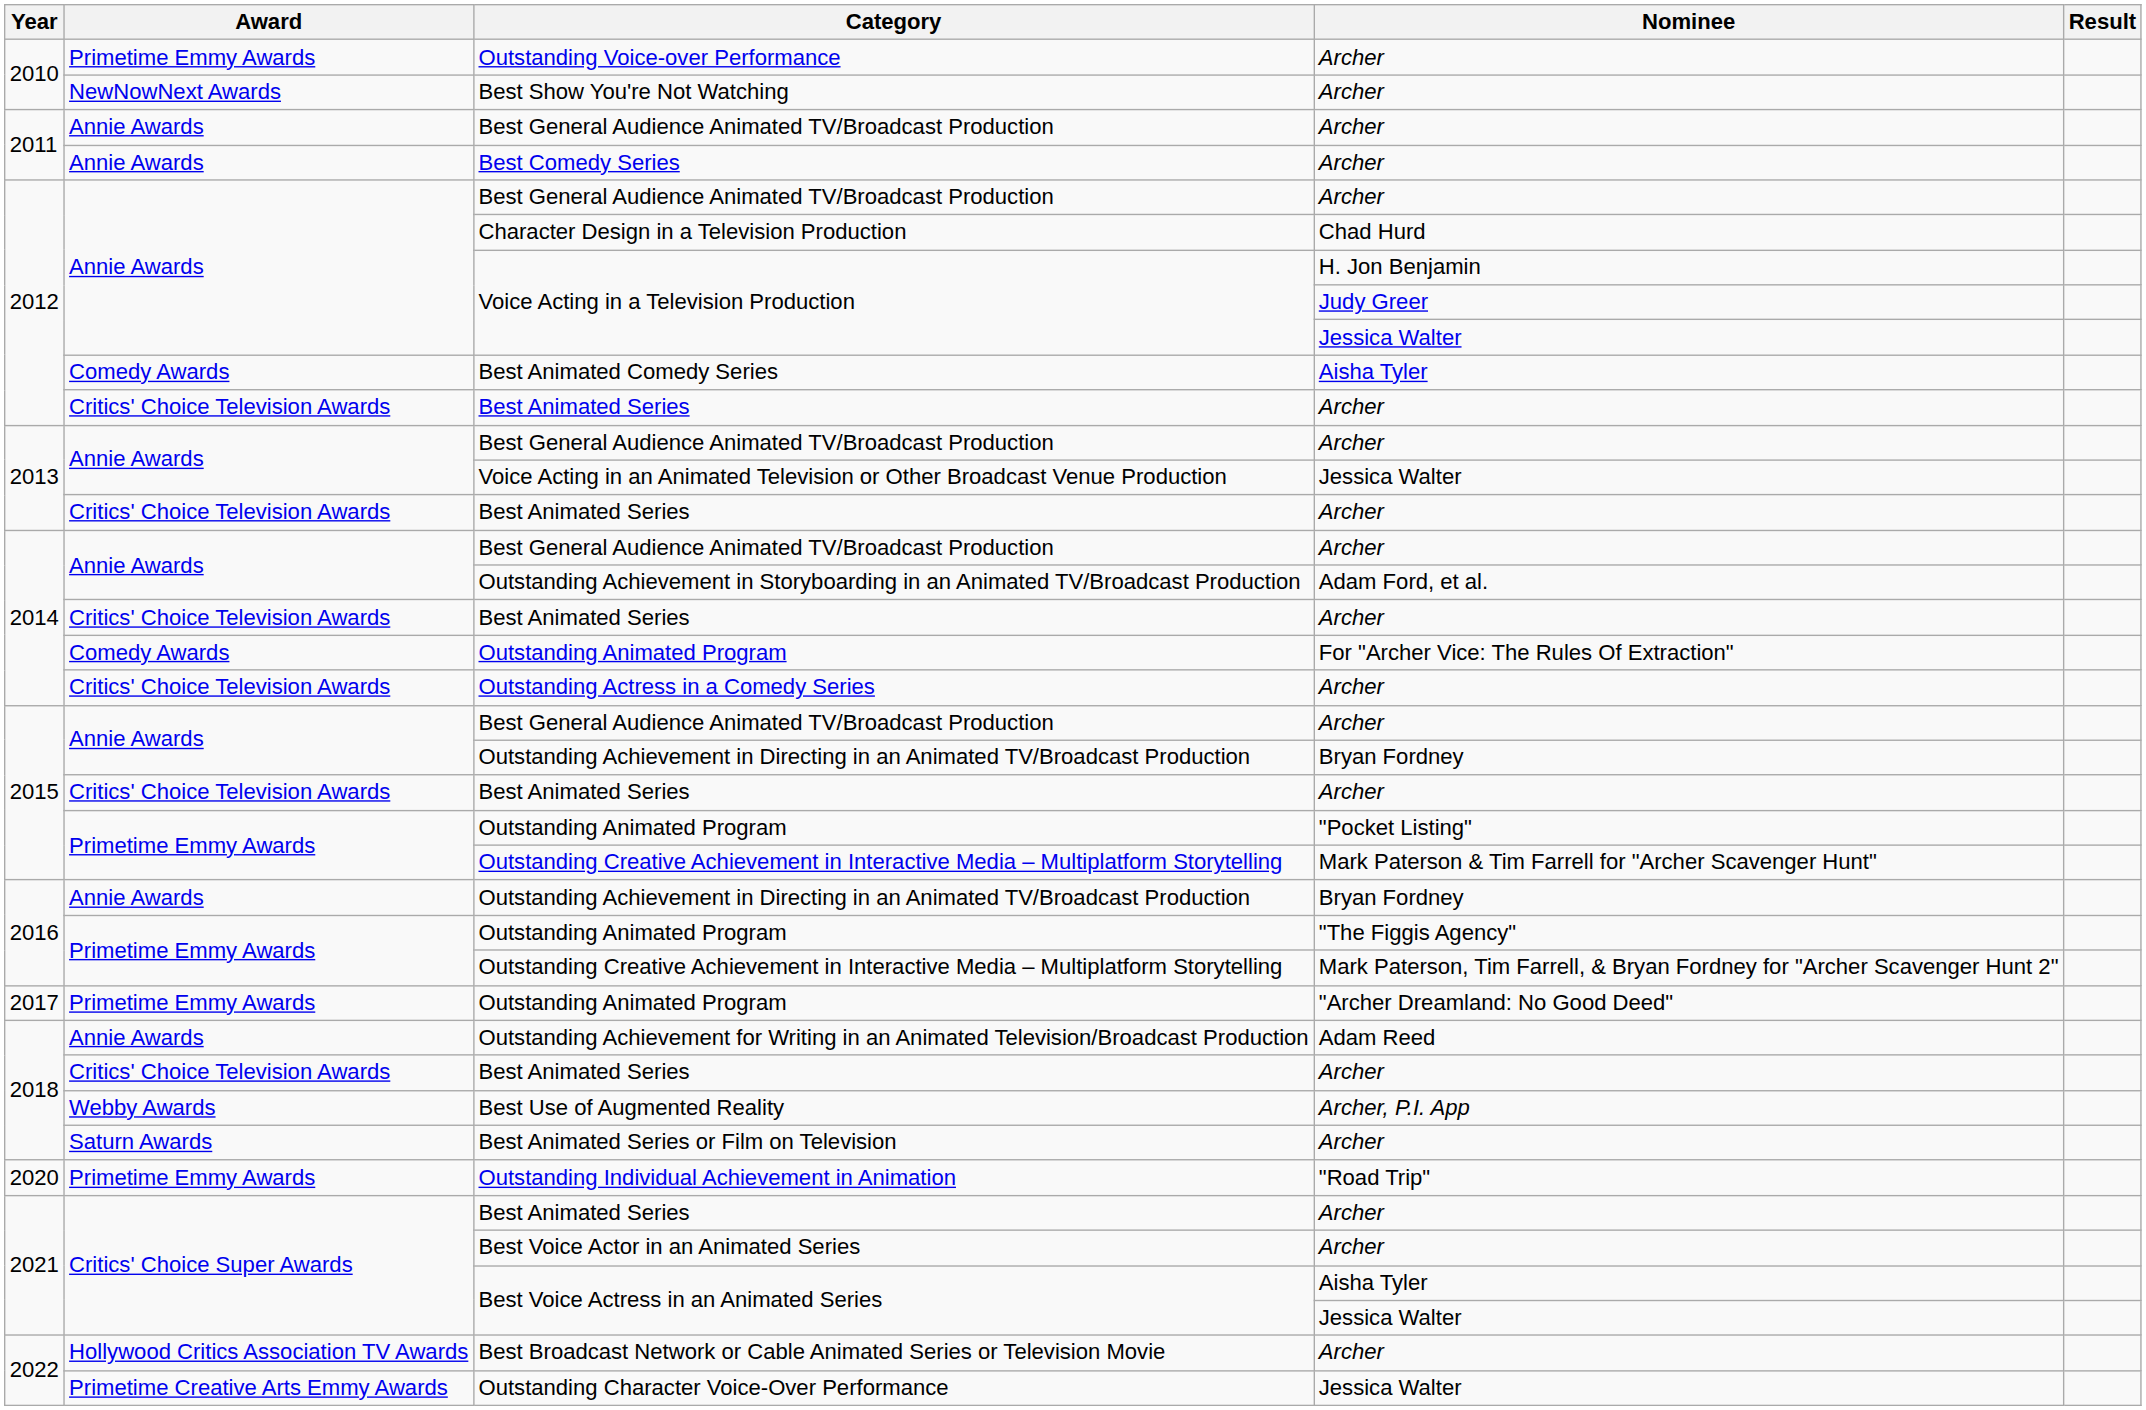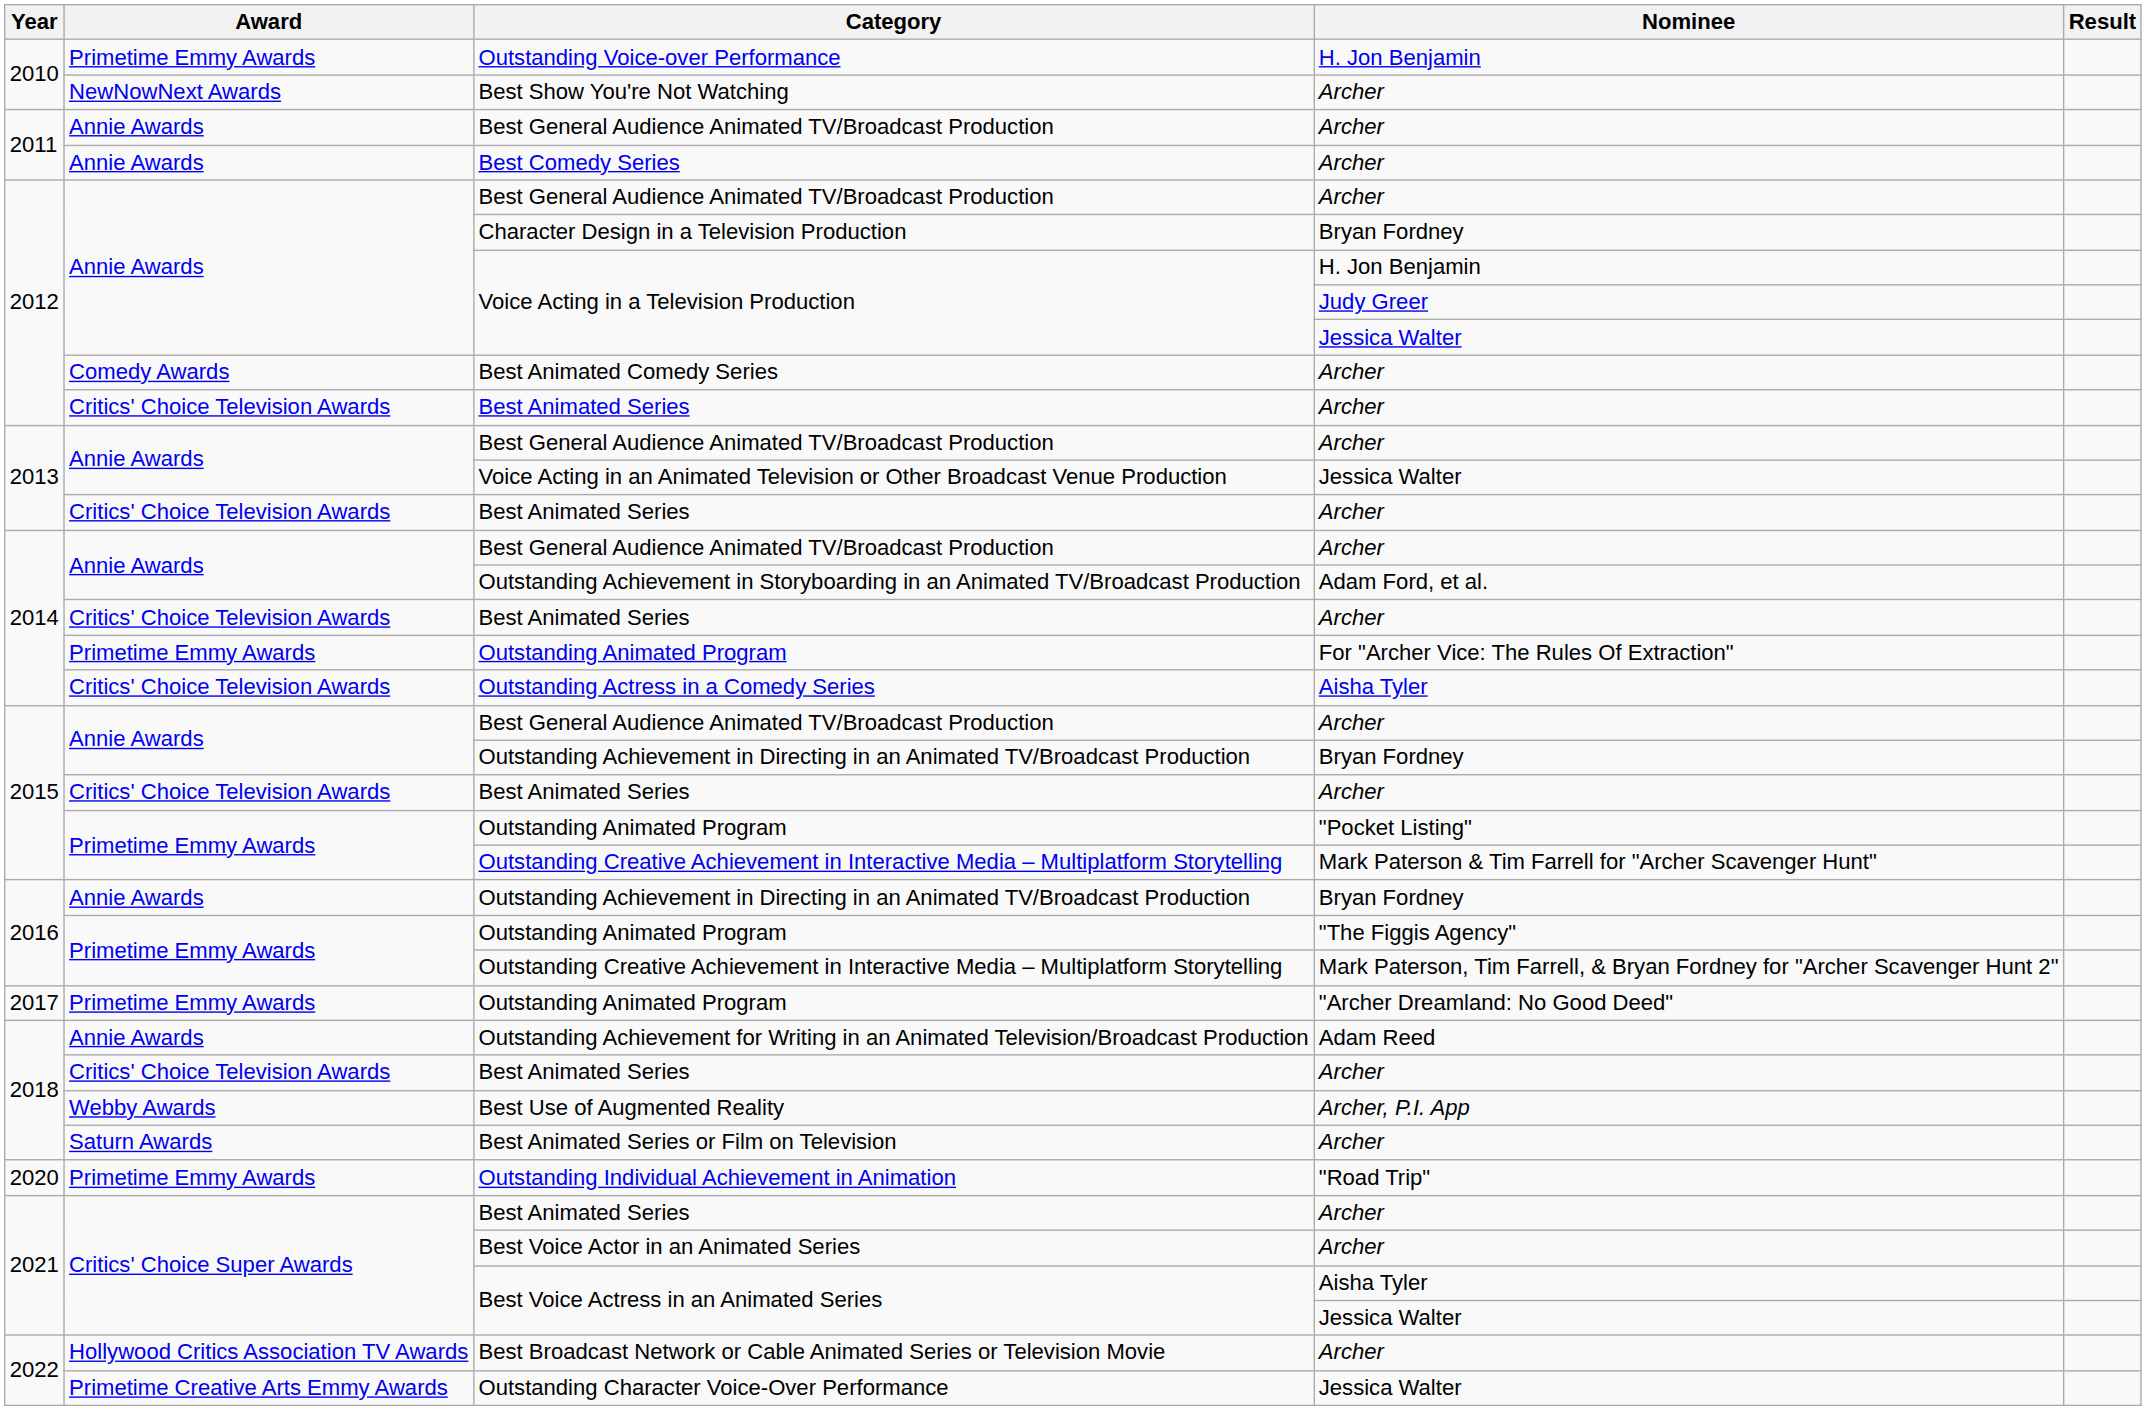 <table class="wikitable sortable plainrowheaders sticky-header">
 <tr>
 <th scope="col">Year</th>
 <th scope="col">Award</th>
 <th scope="col">Category</th>
 <th scope="col">Nominee</th>
 <th scope="col">Result</th>
 </tr>
 <tr>
 <td rowspan="2">2010</td>
 <td><a href='#'>Primetime Emmy Awards</a></td>
 <td><a href='#'>Outstanding Voice-over Performance</a></td>
-<td><em>Archer</em></td>
+<td><a href='#'>H. Jon Benjamin</a></td>
 <td></td>
 </tr>
 <tr>
 <td><a href='#'>NewNowNext Awards</a></td>
 <td>Best Show You're Not Watching</td>
 <td><em>Archer</em></td>
 <td></td>
 </tr>
 <tr>
 <td rowspan="2">2011</td>
 <td><a href='#'>Annie Awards</a></td>
 <td>Best General Audience Animated TV/Broadcast Production</td>
 <td><em>Archer</em></td>
 <td></td>
 </tr>
 <tr>
 <td><a href='#'>Annie Awards</a></td>
 <td><a href='#'>Best Comedy Series</a></td>
 <td><em>Archer</em></td>
 <td></td>
 </tr>
 <tr>
 <td rowspan="7">2012</td>
 <td rowspan="5"><a href='#'>Annie Awards</a></td>
 <td>Best General Audience Animated TV/Broadcast Production</td>
 <td><em>Archer</em></td>
 <td></td>
 </tr>
 <tr>
 <td>Character Design in a Television Production</td>
-<td>Chad Hurd</td>
+<td>Bryan Fordney</td>
 <td></td>
 </tr>
 <tr>
 <td rowspan="3">Voice Acting in a Television Production</td>
 <td>H. Jon Benjamin</td>
 <td></td>
 </tr>
 <tr>
 <td><a href='#'>Judy Greer</a></td>
 <td></td>
 </tr>
 <tr>
 <td><a href='#'>Jessica Walter</a></td>
 <td></td>
 </tr>
 <tr>
 <td><a href='#'>Comedy Awards</a></td>
 <td>Best Animated Comedy Series</td>
-<td><a href='#'>Aisha Tyler</a></td>
+<td><em>Archer</em></td>
 <td></td>
 </tr>
 <tr>
 <td><a href='#'>Critics' Choice Television Awards</a></td>
 <td><a href='#'>Best Animated Series</a></td>
 <td><em>Archer</em></td>
 <td></td>
 </tr>
 <tr>
 <td rowspan="3">2013</td>
 <td rowspan="2"><a href='#'>Annie Awards</a></td>
 <td>Best General Audience Animated TV/Broadcast Production</td>
 <td><em>Archer</em></td>
 <td></td>
 </tr>
 <tr>
 <td>Voice Acting in an Animated Television or Other Broadcast Venue Production</td>
 <td>Jessica Walter</td>
 <td></td>
 </tr>
 <tr>
 <td><a href='#'>Critics' Choice Television Awards</a></td>
 <td>Best Animated Series</td>
 <td><em>Archer</em></td>
 <td></td>
 </tr>
 <tr>
 <td rowspan="5">2014</td>
 <td rowspan="2"><a href='#'>Annie Awards</a></td>
 <td>Best General Audience Animated TV/Broadcast Production</td>
 <td><em>Archer</em></td>
 <td></td>
 </tr>
 <tr>
 <td>Outstanding Achievement in Storyboarding in an Animated TV/Broadcast Production</td>
 <td>Adam Ford, et al.</td>
 <td></td>
 </tr>
 <tr>
 <td><a href='#'>Critics' Choice Television Awards</a></td>
 <td>Best Animated Series</td>
 <td><em>Archer</em></td>
 <td></td>
 </tr>
 <tr>
-<td><a href='#'>Comedy Awards</a></td>
+<td><a href='#'>Primetime Emmy Awards</a></td>
 <td><a href='#'>Outstanding Animated Program</a></td>
 <td>For "Archer Vice: The Rules Of Extraction"</td>
 <td></td>
 </tr>
 <tr>
 <td><a href='#'>Critics' Choice Television Awards</a></td>
 <td><a href='#'>Outstanding Actress in a Comedy Series</a></td>
-<td><em>Archer</em></td>
+<td><a href='#'>Aisha Tyler</a></td>
 <td></td>
 </tr>
 <tr>
 <td rowspan="5">2015</td>
 <td rowspan="2"><a href='#'>Annie Awards</a></td>
 <td>Best General Audience Animated TV/Broadcast Production</td>
 <td><em>Archer</em></td>
 <td></td>
 </tr>
 <tr>
 <td>Outstanding Achievement in Directing in an Animated TV/Broadcast Production</td>
 <td>Bryan Fordney</td>
 <td></td>
 </tr>
 <tr>
 <td><a href='#'>Critics' Choice Television Awards</a></td>
 <td>Best Animated Series</td>
 <td><em>Archer</em></td>
 <td></td>
 </tr>
 <tr>
 <td rowspan="2"><a href='#'>Primetime Emmy Awards</a></td>
 <td>Outstanding Animated Program</td>
 <td>"Pocket Listing"</td>
 <td></td>
 </tr>
 <tr>
 <td><a href='#'>Outstanding Creative Achievement in Interactive Media – Multiplatform Storytelling</a></td>
 <td>Mark Paterson & Tim Farrell for "Archer Scavenger Hunt"</td>
 <td></td>
 </tr>
 <tr>
 <td rowspan="3">2016</td>
 <td><a href='#'>Annie Awards</a></td>
 <td>Outstanding Achievement in Directing in an Animated TV/Broadcast Production</td>
 <td>Bryan Fordney</td>
 <td></td>
 </tr>
 <tr>
 <td rowspan="2"><a href='#'>Primetime Emmy Awards</a></td>
 <td>Outstanding Animated Program</td>
 <td>"The Figgis Agency"</td>
 <td></td>
 </tr>
 <tr>
 <td>Outstanding Creative Achievement in Interactive Media – Multiplatform Storytelling</td>
 <td>Mark Paterson, Tim Farrell, & Bryan Fordney for "Archer Scavenger Hunt 2"</td>
 <td></td>
 </tr>
 <tr>
 <td>2017</td>
 <td><a href='#'>Primetime Emmy Awards</a></td>
 <td>Outstanding Animated Program</td>
 <td>"Archer Dreamland: No Good Deed"</td>
 <td></td>
 </tr>
 <tr>
 <td rowspan="4">2018</td>
 <td><a href='#'>Annie Awards</a></td>
 <td>Outstanding Achievement for Writing in an Animated Television/Broadcast Production</td>
 <td>Adam Reed</td>
 <td></td>
 </tr>
 <tr>
 <td><a href='#'>Critics' Choice Television Awards</a></td>
 <td>Best Animated Series</td>
 <td><em>Archer</em></td>
 <td></td>
 </tr>
 <tr>
 <td><a href='#'>Webby Awards</a></td>
 <td>Best Use of Augmented Reality</td>
 <td><em>Archer, P.I. App</em></td>
 <td></td>
 </tr>
 <tr>
 <td><a href='#'>Saturn Awards</a></td>
 <td>Best Animated Series or Film on Television</td>
 <td><em>Archer</em></td>
 <td></td>
 </tr>
 <tr>
 <td>2020</td>
 <td><a href='#'>Primetime Emmy Awards</a></td>
 <td><a href='#'>Outstanding Individual Achievement in Animation</a></td>
 <td>"Road Trip"</td>
 <td></td>
 </tr>
 <tr>
 <td rowspan="4">2021</td>
 <td rowspan="4"><a href='#'>Critics' Choice Super Awards</a></td>
 <td>Best Animated Series</td>
 <td><em>Archer</em></td>
 <td></td>
 </tr>
 <tr>
 <td>Best Voice Actor in an Animated Series</td>
 <td><em>Archer</em></td>
 <td></td>
 </tr>
 <tr>
 <td rowspan="2">Best Voice Actress in an Animated Series</td>
 <td>Aisha Tyler</td>
 <td></td>
 </tr>
 <tr>
 <td>Jessica Walter</td>
 <td></td>
 </tr>
 <tr>
 <td rowspan="2">2022</td>
 <td><a href='#'>Hollywood Critics Association TV Awards</a></td>
 <td>Best Broadcast Network or Cable Animated Series or Television Movie</td>
 <td><em>Archer</em></td>
 <td></td>
 </tr>
 <tr>
 <td><a href='#'>Primetime Creative Arts Emmy Awards</a></td>
 <td>Outstanding Character Voice-Over Performance</td>
 <td>Jessica Walter</td>
 <td></td>
 </tr>
 </table>
